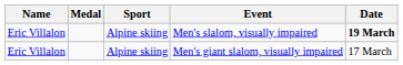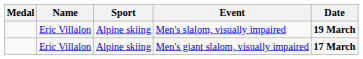 <table class="wikitable sortable" style="font-size:95%">
 <tr>
+<th>Medal</th>
 <th>Name</th>
-<th>Medal</th>
 <th>Sport</th>
 <th>Event</th>
 <th>Date</th>
 </tr>
 <tr>
+<td></td>
 <td><a href='#'>Eric Villalon</a></td>
-<td></td>
 <td><a href='#'>Alpine skiing</a></td>
 <td><a href='#'>Men's slalom, visually impaired</a></td>
 <td><strong>19 March</strong></td>
 </tr>
 <tr>
+<td></td>
 <td><a href='#'>Eric Villalon</a></td>
-<td></td>
 <td><a href='#'>Alpine skiing</a></td>
 <td><a href='#'>Men's giant slalom, visually impaired</a></td>
-<td>17 March</td>
+<td><strong>17 March</strong></td>
 </tr>
 </table>
